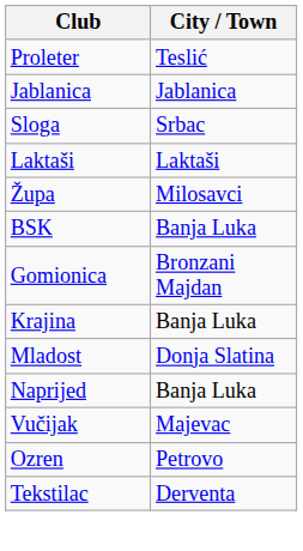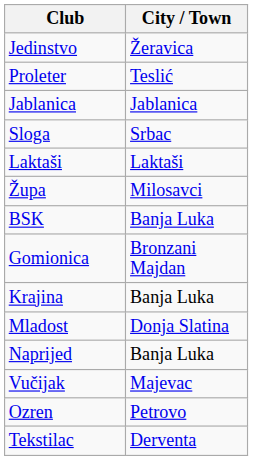 <table class="wikitable sortable">
 <tr>
 <th style="width:100px;">Club</th>
 <th style="width:100px;">City / Town</th>
+</tr>
+<tr>
+<td><a href='#'>Jedinstvo</a></td>
+<td><a href='#'>Žeravica</a></td>
 </tr>
 <tr>
 <td><a href='#'>Proleter</a></td>
 <td><a href='#'>Teslić</a></td>
 </tr>
 <tr>
 <td><a href='#'>Jablanica</a></td>
 <td><a href='#'>Jablanica</a></td>
 </tr>
 <tr>
 <td><a href='#'>Sloga</a></td>
 <td><a href='#'>Srbac</a></td>
 </tr>
 <tr>
 <td><a href='#'>Laktaši</a></td>
 <td><a href='#'>Laktaši</a></td>
 </tr>
 <tr>
 <td><a href='#'>Župa</a></td>
 <td><a href='#'>Milosavci</a></td>
 </tr>
 <tr>
 <td><a href='#'>BSK</a></td>
 <td><a href='#'>Banja Luka</a></td>
 </tr>
 <tr>
 <td><a href='#'>Gomionica</a></td>
 <td><a href='#'>Bronzani Majdan</a></td>
 </tr>
 <tr>
 <td><a href='#'>Krajina</a></td>
 <td>Banja Luka</td>
 </tr>
 <tr>
 <td><a href='#'>Mladost</a></td>
 <td><a href='#'>Donja Slatina</a></td>
 </tr>
 <tr>
 <td><a href='#'>Naprijed</a></td>
 <td>Banja Luka</td>
 </tr>
 <tr>
 <td><a href='#'>Vučijak</a></td>
 <td><a href='#'>Majevac</a></td>
 </tr>
 <tr>
 <td><a href='#'>Ozren</a></td>
 <td><a href='#'>Petrovo</a></td>
 </tr>
 <tr>
 <td><a href='#'>Tekstilac</a></td>
 <td><a href='#'>Derventa</a></td>
 </tr>
 </table>
